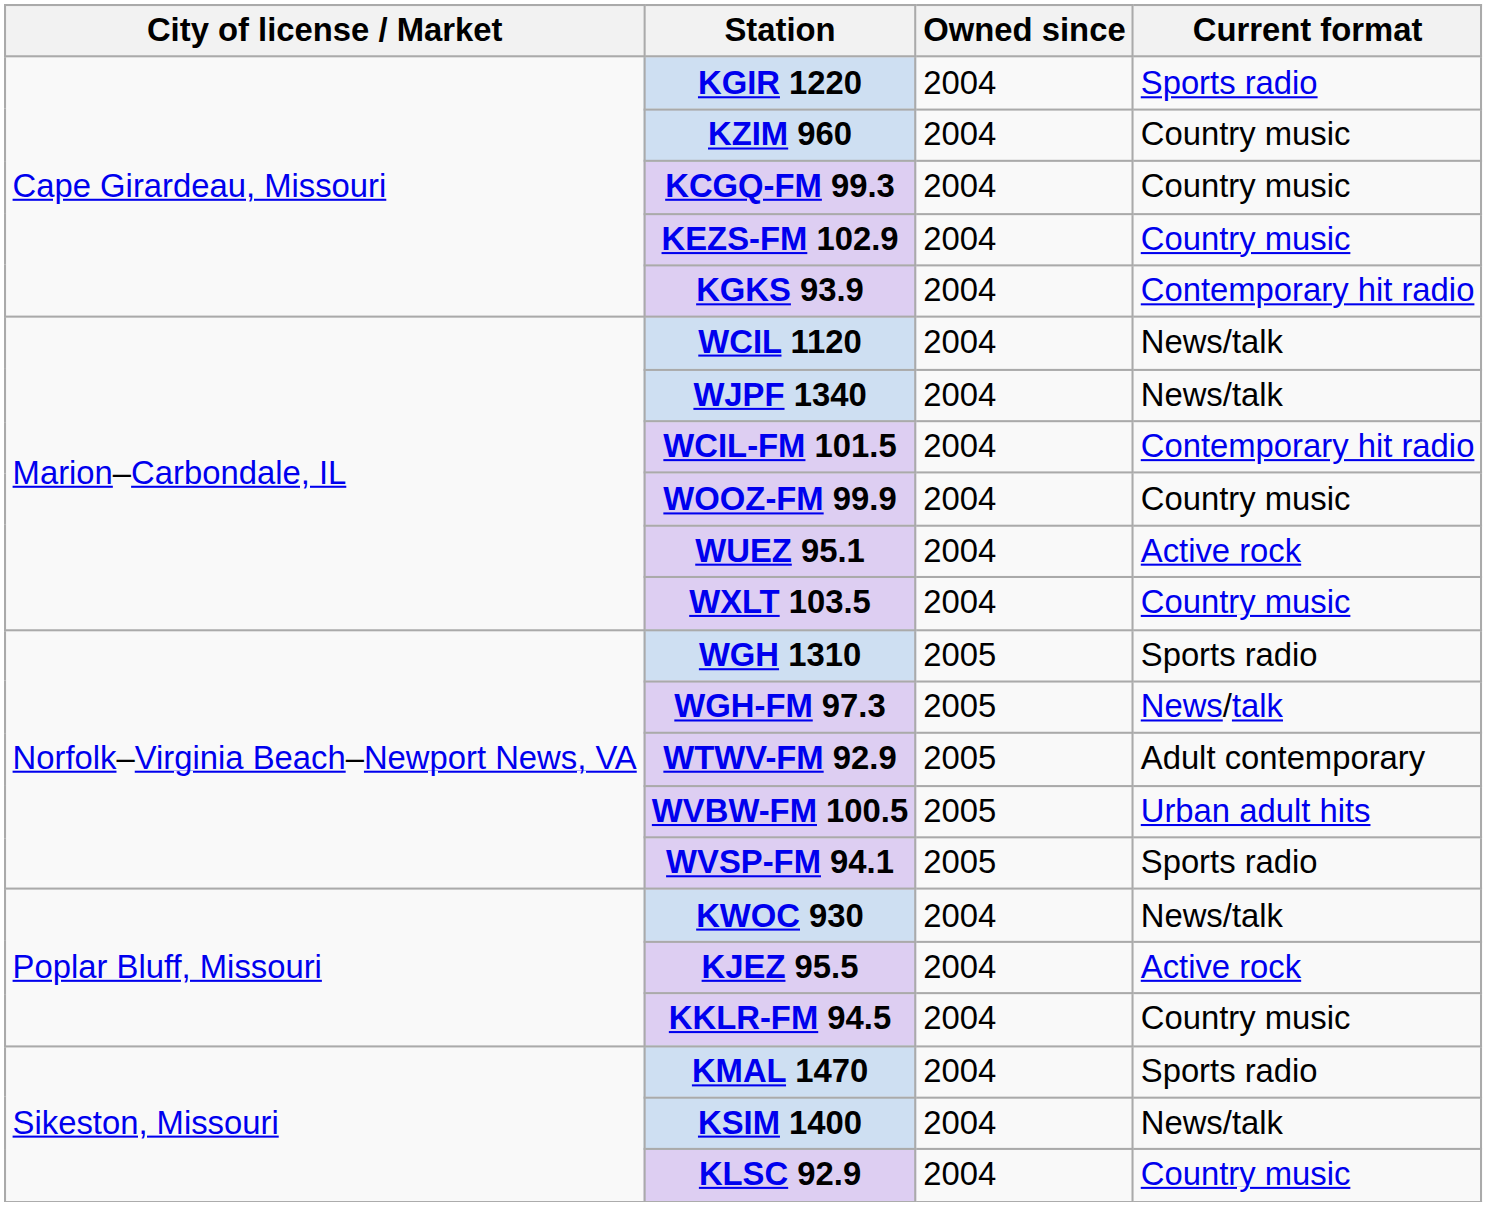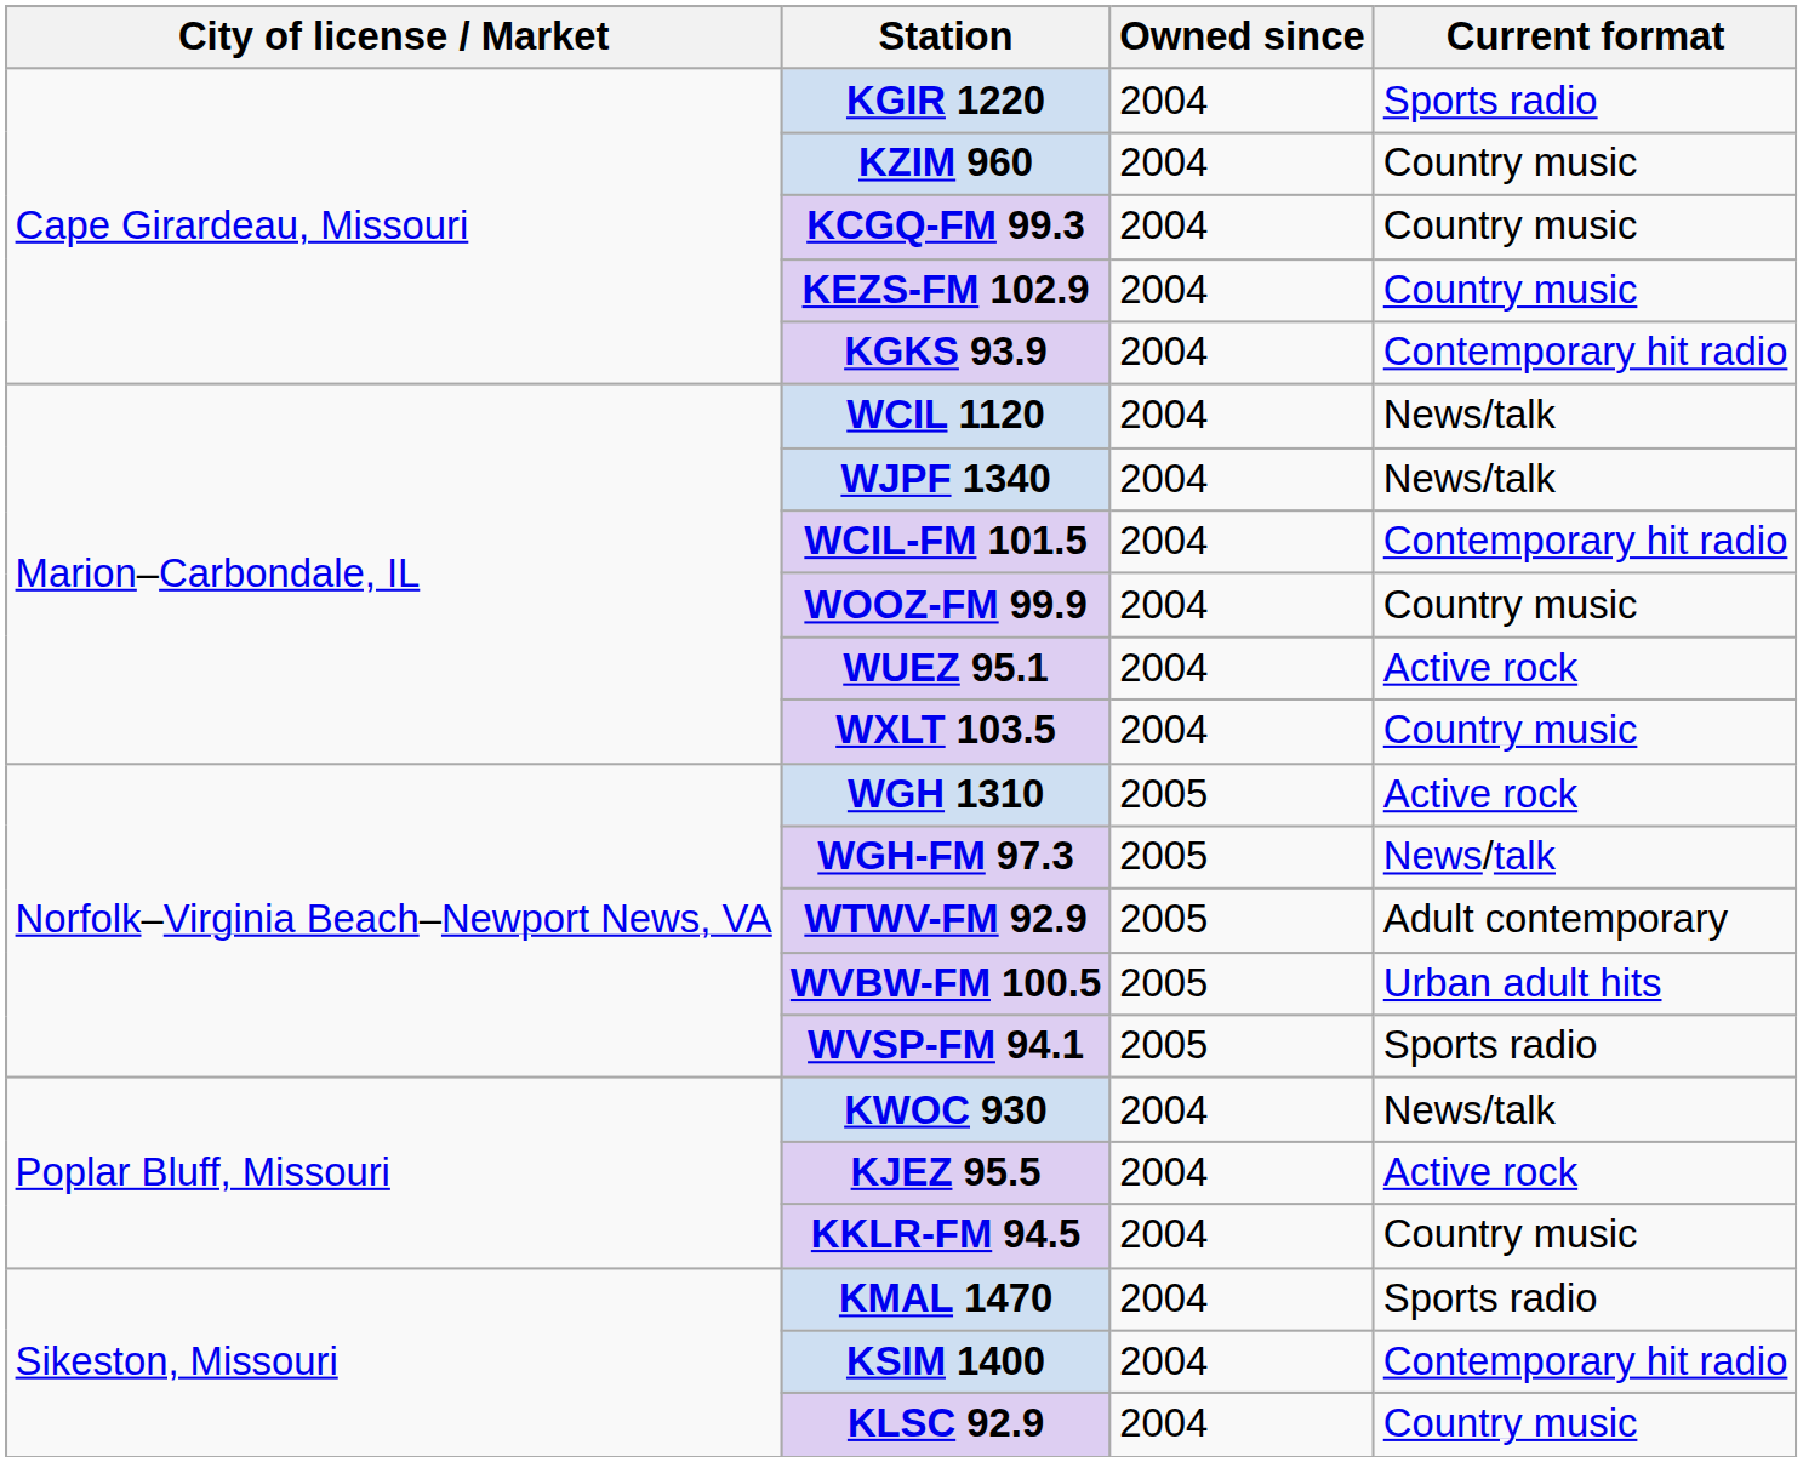 <table class="wikitable">
 <tr>
 <th scope="col">City of license / Market</th>
 <th scope="col">Station</th>
 <th scope="col">Owned since</th>
 <th scope="col">Current format</th>
 </tr>
 <tr>
 <td rowspan="5"><a href='#'>Cape Girardeau, Missouri</a></td>
 <th style="background: #cedff2;"><a href='#'>KGIR</a> 1220</th>
 <td>2004</td>
 <td><a href='#'>Sports radio</a></td>
 </tr>
 <tr>
 <th style="background: #cedff2;"><a href='#'>KZIM</a> 960</th>
 <td>2004</td>
 <td>Country music</td>
 </tr>
 <tr>
 <th style="background: #ddcef2;"><a href='#'>KCGQ-FM</a> 99.3</th>
 <td>2004</td>
 <td>Country music</td>
 </tr>
 <tr>
 <th style="background: #ddcef2;"><a href='#'>KEZS-FM</a> 102.9</th>
 <td>2004</td>
 <td><a href='#'>Country music</a></td>
 </tr>
 <tr>
 <th style="background: #ddcef2;"><a href='#'>KGKS</a> 93.9</th>
 <td>2004</td>
 <td><a href='#'>Contemporary hit radio</a></td>
 </tr>
 <tr>
 <td rowspan="6"><a href='#'>Marion</a>–<a href='#'>Carbondale, IL</a></td>
 <th style="background: #cedff2;"><a href='#'>WCIL</a> 1120</th>
 <td>2004</td>
 <td>News/talk</td>
 </tr>
 <tr>
 <th style="background: #cedff2;"><a href='#'>WJPF</a> 1340</th>
 <td>2004</td>
 <td>News/talk</td>
 </tr>
 <tr>
 <th style="background: #ddcef2;"><a href='#'>WCIL-FM</a> 101.5</th>
 <td>2004</td>
 <td><a href='#'>Contemporary hit radio</a></td>
 </tr>
 <tr>
 <th style="background: #ddcef2;"><a href='#'>WOOZ-FM</a> 99.9</th>
 <td>2004</td>
 <td>Country music</td>
 </tr>
 <tr>
 <th style="background: #ddcef2;"><a href='#'>WUEZ</a> 95.1</th>
 <td>2004</td>
 <td><a href='#'>Active rock</a></td>
 </tr>
 <tr>
 <th style="background: #ddcef2;"><a href='#'>WXLT</a> 103.5</th>
 <td>2004</td>
 <td><a href='#'>Country music</a></td>
 </tr>
 <tr>
 <td rowspan="5"><a href='#'>Norfolk</a>–<a href='#'>Virginia Beach</a>–<a href='#'>Newport News, VA</a></td>
 <th style="background: #cedff2;"><a href='#'>WGH</a> 1310</th>
 <td>2005</td>
-<td>Sports radio</td>
+<td><a href='#'>Active rock</a></td>
 </tr>
 <tr>
 <th style="background: #ddcef2;"><a href='#'>WGH-FM</a> 97.3</th>
 <td>2005</td>
 <td><a href='#'>News</a>/<a href='#'>talk</a></td>
 </tr>
 <tr>
 <th style="background: #ddcef2;"><a href='#'>WTWV-FM</a> 92.9</th>
 <td>2005</td>
 <td>Adult contemporary</td>
 </tr>
 <tr>
 <th style="background: #ddcef2;"><a href='#'>WVBW-FM</a> 100.5</th>
 <td>2005</td>
 <td><a href='#'>Urban adult hits</a></td>
 </tr>
 <tr>
 <th style="background: #ddcef2;"><a href='#'>WVSP-FM</a> 94.1</th>
 <td>2005</td>
 <td>Sports radio</td>
 </tr>
 <tr>
 <td rowspan="3"><a href='#'>Poplar Bluff, Missouri</a></td>
 <th style="background: #cedff2;"><a href='#'>KWOC</a> 930</th>
 <td>2004</td>
 <td>News/talk</td>
 </tr>
 <tr>
 <th style="background: #ddcef2;"><a href='#'>KJEZ</a> 95.5</th>
 <td>2004</td>
 <td><a href='#'>Active rock</a></td>
 </tr>
 <tr>
 <th style="background: #ddcef2;"><a href='#'>KKLR-FM</a> 94.5</th>
 <td>2004</td>
 <td>Country music</td>
 </tr>
 <tr>
 <td rowspan="3"><a href='#'>Sikeston, Missouri</a></td>
 <th style="background: #cedff2;"><a href='#'>KMAL</a> 1470</th>
 <td>2004</td>
 <td>Sports radio</td>
 </tr>
 <tr>
 <th style="background: #cedff2;"><a href='#'>KSIM</a> 1400</th>
 <td>2004</td>
-<td>News/talk</td>
+<td><a href='#'>Contemporary hit radio</a></td>
 </tr>
 <tr>
 <th style="background: #ddcef2;"><a href='#'>KLSC</a> 92.9</th>
 <td>2004</td>
 <td><a href='#'>Country music</a></td>
 </tr>
 <tr>
 </tr>
 </table>
